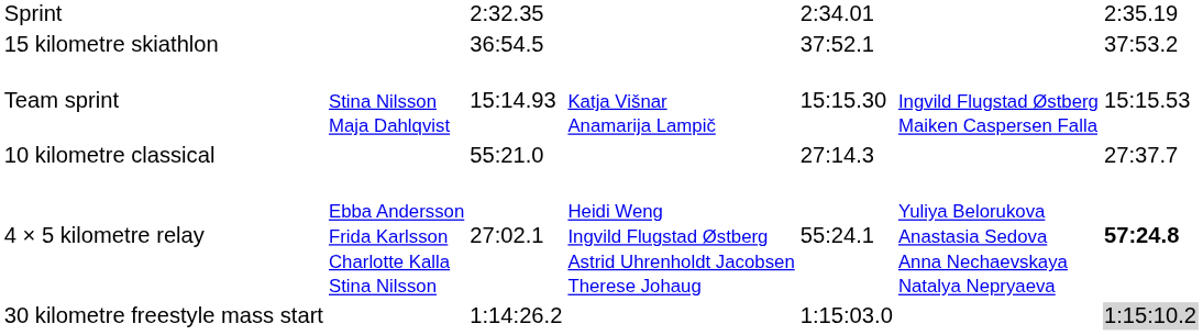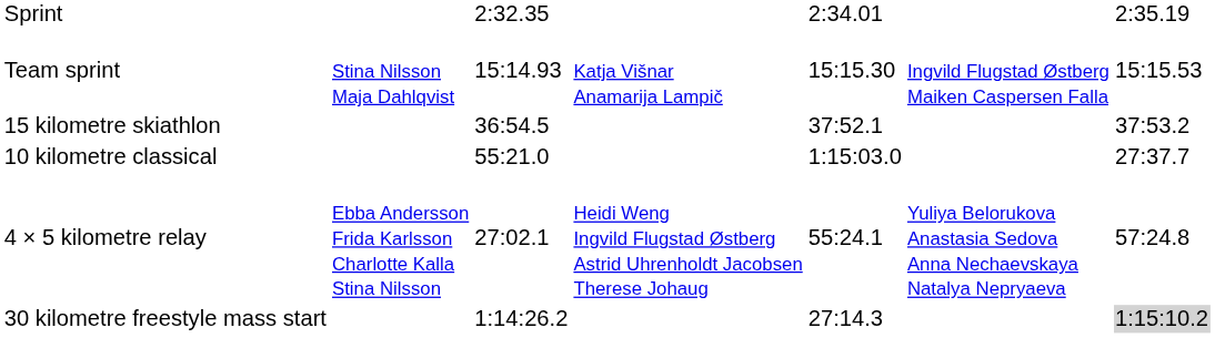 <table>
 <tr>
 <td>Sprint<br></td>
 <td></td>
 <td>2:32.35</td>
 <td></td>
 <td>2:34.01</td>
 <td></td>
 <td>2:35.19</td>
 </tr>
 <tr>
+<td>Team sprint<br></td>
+<td><br><small><a href='#'>Stina Nilsson</a><br><a href='#'>Maja Dahlqvist</a></small></td>
+<td>15:14.93</td>
+<td><br><small><a href='#'>Katja Višnar</a><br><a href='#'>Anamarija Lampič</a></small></td>
+<td>15:15.30</td>
+<td><br><small><a href='#'>Ingvild Flugstad Østberg</a><br><a href='#'>Maiken Caspersen Falla</a></small></td>
+<td>15:15.53</td>
+</tr>
+<tr>
 <td>15 kilometre skiathlon<br></td>
 <td></td>
 <td>36:54.5</td>
 <td></td>
 <td>37:52.1</td>
 <td></td>
 <td>37:53.2</td>
 </tr>
 <tr>
-<td>Team sprint<br></td>
-<td><br><small><a href='#'>Stina Nilsson</a><br><a href='#'>Maja Dahlqvist</a></small></td>
-<td>15:14.93</td>
-<td><br><small><a href='#'>Katja Višnar</a><br><a href='#'>Anamarija Lampič</a></small></td>
-<td>15:15.30</td>
-<td><br><small><a href='#'>Ingvild Flugstad Østberg</a><br><a href='#'>Maiken Caspersen Falla</a></small></td>
-<td>15:15.53</td>
-</tr>
-<tr>
 <td>10 kilometre classical<br></td>
 <td></td>
 <td>55:21.0</td>
 <td></td>
-<td>27:14.3</td>
+<td>1:15:03.0</td>
 <td></td>
 <td>27:37.7</td>
 </tr>
 <tr>
 <td>4 × 5 kilometre relay<br></td>
 <td><br><small><a href='#'>Ebba Andersson</a><br><a href='#'>Frida Karlsson</a><br><a href='#'>Charlotte Kalla</a><br><a href='#'>Stina Nilsson</a></small></td>
 <td>27:02.1</td>
 <td><br><small><a href='#'>Heidi Weng</a><br><a href='#'>Ingvild Flugstad Østberg</a><br><a href='#'>Astrid Uhrenholdt Jacobsen</a><br><a href='#'>Therese Johaug</a></small></td>
 <td>55:24.1</td>
 <td><br><small><a href='#'>Yuliya Belorukova</a><br><a href='#'>Anastasia Sedova</a><br><a href='#'>Anna Nechaevskaya</a><br><a href='#'>Natalya Nepryaeva</a></small></td>
-<td><strong>57:24.8</strong></td>
+<td>57:24.8</td>
 </tr>
 <tr>
 <td>30 kilometre freestyle mass start<br></td>
 <td></td>
 <td>1:14:26.2</td>
 <td></td>
-<td>1:15:03.0</td>
+<td>27:14.3</td>
 <td></td>
 <td style="background: lightgrey;">1:15:10.2</td>
 </tr>
 </table>
